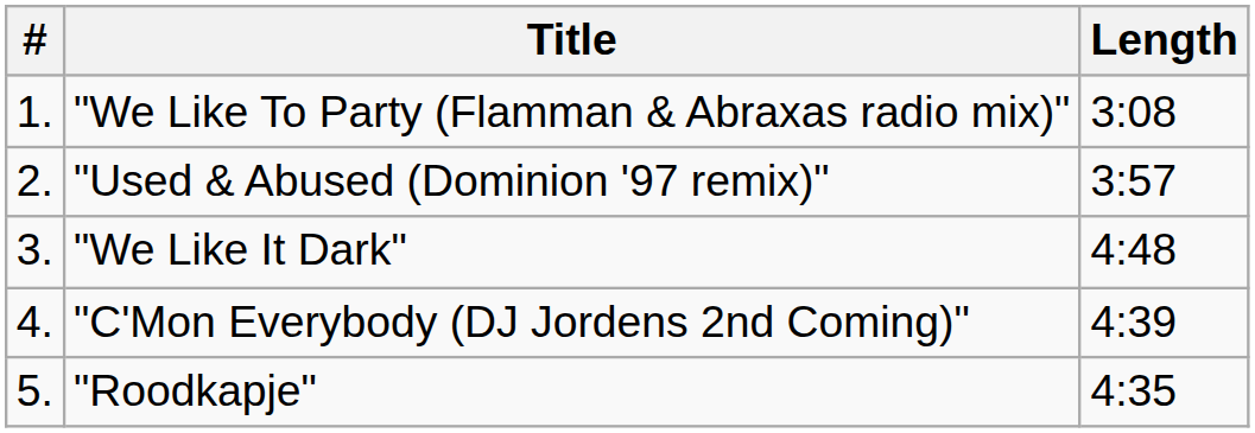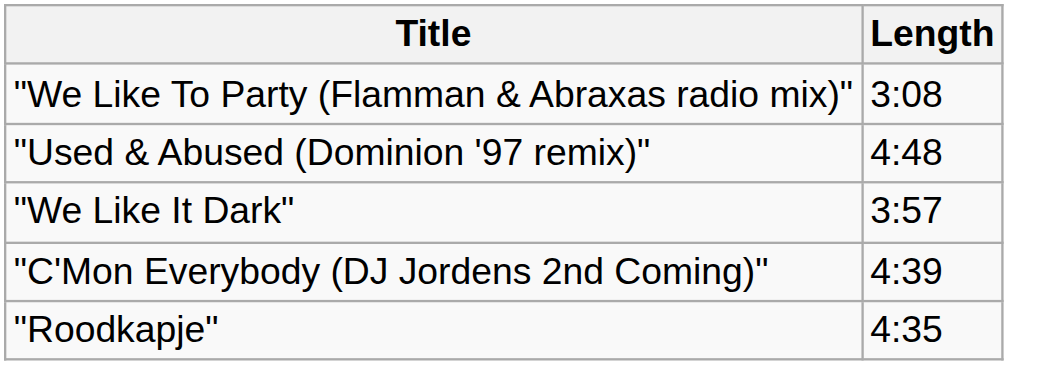 <table class="wikitable">
 <tr>
-<th bgcolor="#dbe5ff">#</th>
 <th bgcolor="#dbe5ff">Title</th>
 <th bgcolor="#dbe5ff">Length</th>
 </tr>
 <tr>
-<td>1.</td>
 <td>"We Like To Party (Flamman & Abraxas radio mix)"</td>
 <td>3:08</td>
 </tr>
 <tr>
-<td>2.</td>
 <td>"Used & Abused (Dominion '97 remix)"</td>
+<td>4:48</td>
+</tr>
+<tr>
+<td>"We Like It Dark"</td>
 <td>3:57</td>
 </tr>
 <tr>
-<td>3.</td>
-<td>"We Like It Dark"</td>
-<td>4:48</td>
-</tr>
-<tr>
-<td>4.</td>
 <td>"C'Mon Everybody (DJ Jordens 2nd Coming)"</td>
 <td>4:39</td>
 </tr>
 <tr>
-<td>5.</td>
 <td>"Roodkapje"</td>
 <td>4:35</td>
 </tr>
 </table>
